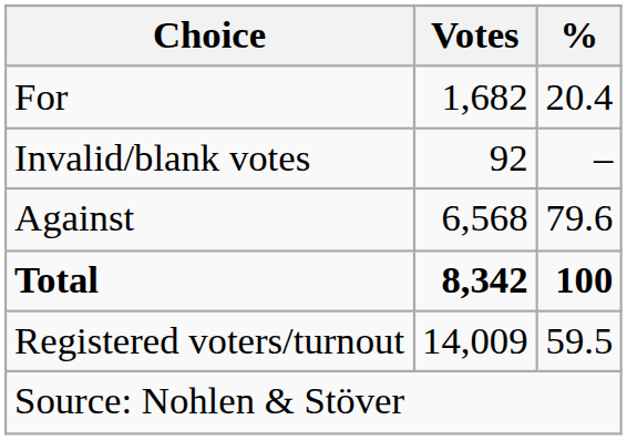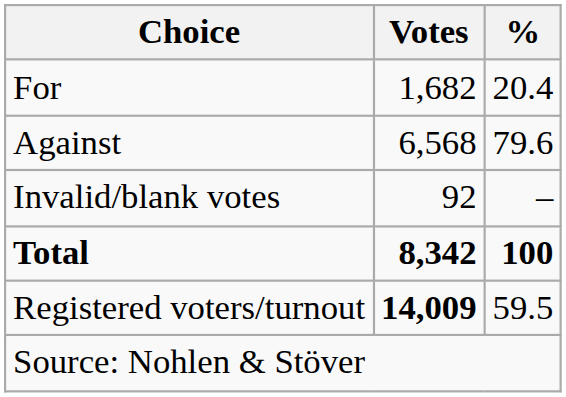 <table class=wikitable style=text-align:right>
 <tr>
 <th>Choice</th>
 <th>Votes</th>
 <th>%</th>
 </tr>
 <tr>
 <td align=left>For</td>
 <td>1,682</td>
 <td>20.4</td>
 </tr>
 <tr>
+<td align=left>Against</td>
+<td>6,568</td>
+<td>79.6</td>
+</tr>
+<tr>
 <td align=left>Invalid/blank votes</td>
 <td>92</td>
 <td>–</td>
-</tr>
-<tr>
-<td align=left>Against</td>
-<td>6,568</td>
-<td>79.6</td>
 </tr>
 <tr>
 <td align=left><strong>Total</strong></td>
 <td><strong>8,342</strong></td>
 <td><strong>100</strong></td>
 </tr>
 <tr>
 <td align=left>Registered voters/turnout</td>
-<td>14,009</td>
+<td><strong>14,009</strong></td>
 <td>59.5</td>
 </tr>
 <tr>
 <td align=left colspan=3>Source: Nohlen & Stöver</td>
 </tr>
 </table>
